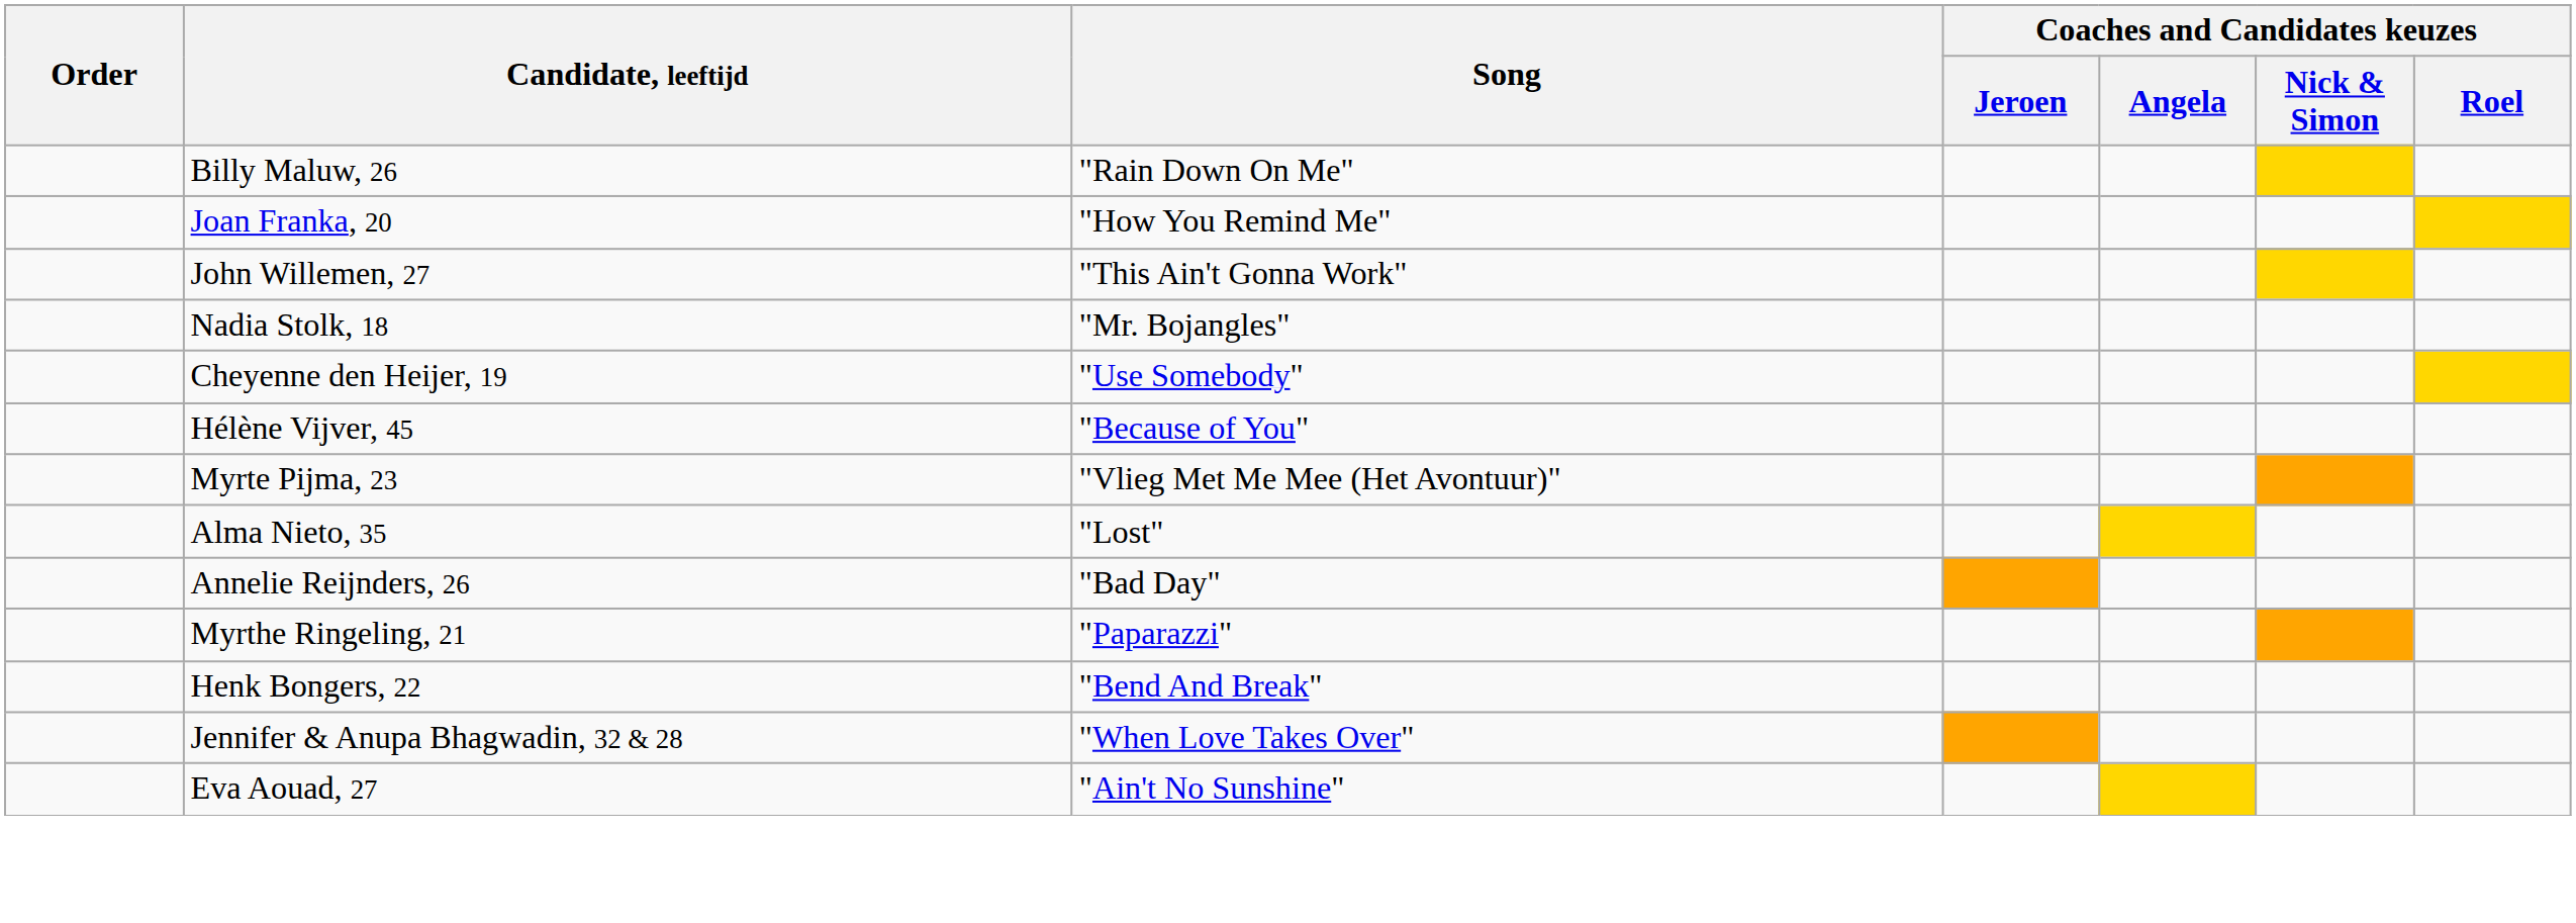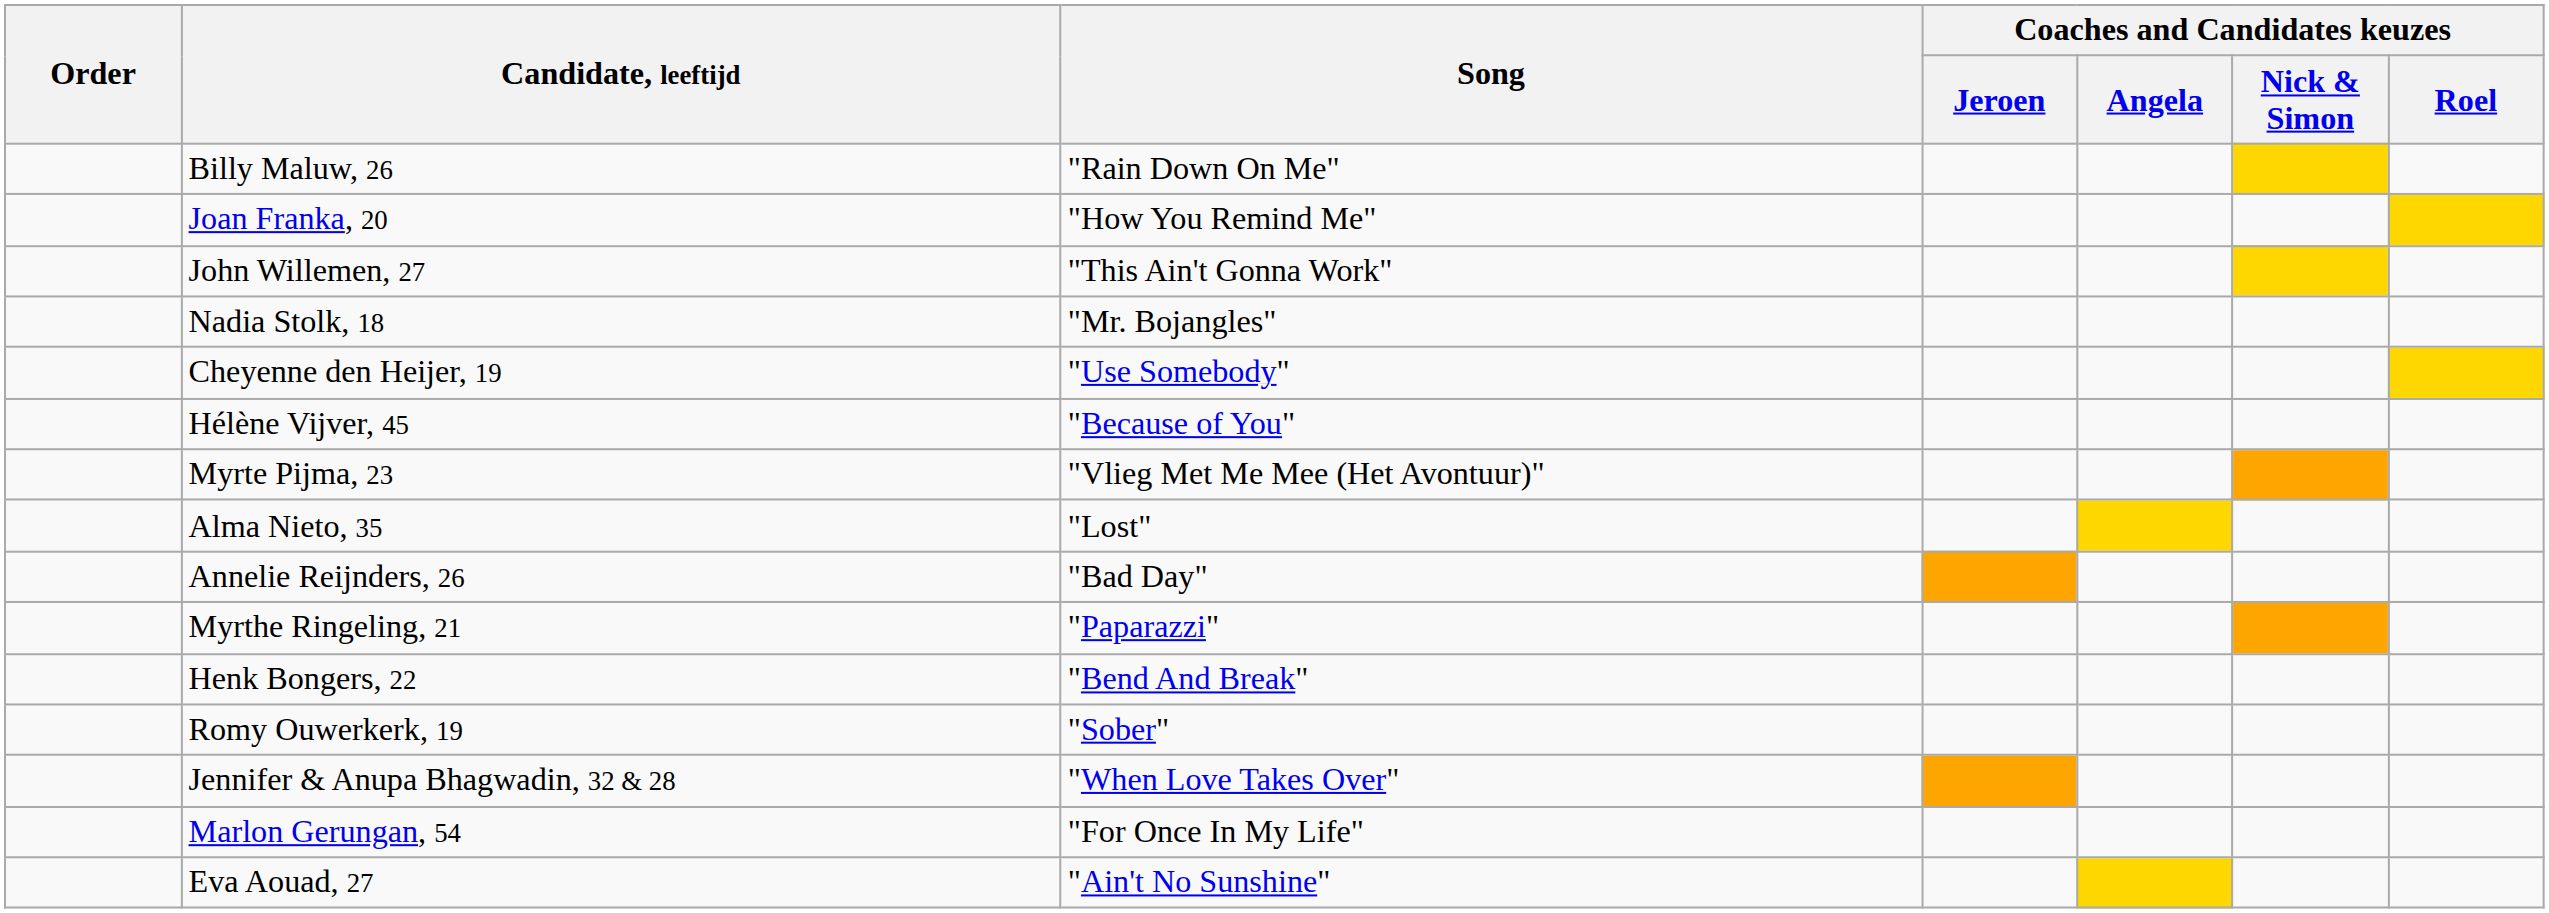 <table class="wikitable" style="width:100%;">
 <tr>
 <th rowspan="2">Order</th>
 <th rowspan="2">Candidate, <small>leeftijd</small></th>
 <th rowspan="2">Song</th>
 <th colspan="4">Coaches and Candidates keuzes</th>
 </tr>
 <tr>
 <th width="70"><a href='#'>Jeroen</a></th>
 <th width="70"><a href='#'>Angela</a></th>
 <th width="70"><a href='#'>Nick & Simon</a></th>
 <th width="70"><a href='#'>Roel</a></th>
 </tr>
 <tr>
 <td></td>
 <td>Billy Maluw, <small>26</small></td>
 <td>"Rain Down On Me"</td>
 <td></td>
 <td style="text-align:center;"></td>
 <td style="background:gold;text-align:center;"></td>
 <td></td>
 </tr>
 <tr>
 <td></td>
 <td><a href='#'>Joan Franka</a>, <small>20</small></td>
 <td>"How You Remind Me"</td>
 <td style="text-align:center;"></td>
 <td></td>
 <td></td>
 <td style="background:gold;text-align:center;"></td>
 </tr>
 <tr>
 <td></td>
 <td>John Willemen, <small>27</small></td>
 <td>"This Ain't Gonna Work"</td>
 <td style="text-align:center;"></td>
 <td style="text-align:center;"></td>
 <td style="background:gold;text-align:center;"></td>
 <td style="text-align:center;"></td>
 </tr>
 <tr>
 <td></td>
 <td>Nadia Stolk, <small>18</small></td>
 <td>"Mr. Bojangles"</td>
 <td></td>
 <td></td>
 <td></td>
 <td></td>
 </tr>
 <tr>
 <td></td>
 <td>Cheyenne den Heijer, <small>19</small></td>
 <td>"<a href='#'>Use Somebody</a>"</td>
 <td style="text-align:center;"></td>
 <td style="text-align:center;"></td>
 <td></td>
 <td style="background:gold;text-align:center;"></td>
 </tr>
 <tr>
 <td></td>
 <td>Hélène Vijver, <small>45</small></td>
 <td>"<a href='#'>Because of You</a>"</td>
 <td></td>
 <td></td>
 <td></td>
 <td></td>
 </tr>
 <tr>
 <td></td>
 <td>Myrte Pijma, <small>23</small></td>
 <td>"Vlieg Met Me Mee (Het Avontuur)"</td>
 <td></td>
 <td></td>
 <td style="background:orange;text-align:center;"></td>
 <td></td>
 </tr>
 <tr>
 <td></td>
 <td>Alma Nieto, <small>35</small></td>
 <td>"Lost"</td>
 <td style="text-align:center;"></td>
 <td style="background:gold;text-align:center;"></td>
 <td style="text-align:center;"></td>
 <td></td>
 </tr>
 <tr>
 <td></td>
 <td>Annelie Reijnders, <small>26</small></td>
 <td>"Bad Day"</td>
 <td style="background:orange;text-align:center;"></td>
 <td></td>
 <td></td>
 <td></td>
 </tr>
 <tr>
 <td></td>
 <td>Myrthe Ringeling, <small>21</small></td>
 <td>"<a href='#'>Paparazzi</a>"</td>
 <td></td>
 <td></td>
 <td style="background:orange;text-align:center;"></td>
 <td></td>
 </tr>
 <tr>
 <td></td>
 <td>Henk Bongers, <small>22</small></td>
 <td>"<a href='#'>Bend And Break</a>"</td>
 <td></td>
 <td></td>
 <td></td>
 <td></td>
 </tr>
 <tr>
 <td></td>
+<td>Romy Ouwerkerk, <small>19</small></td>
+<td>"<a href='#'>Sober</a>"</td>
+<td></td>
+<td></td>
+<td></td>
+<td></td>
+</tr>
+<tr>
+<td></td>
 <td>Jennifer & Anupa Bhagwadin, <small>32 & 28</small></td>
 <td>"<a href='#'>When Love Takes Over</a>"</td>
 <td style="background:orange;text-align:center;"></td>
+<td></td>
+<td></td>
+<td></td>
+</tr>
+<tr>
+<td></td>
+<td><a href='#'>Marlon Gerungan</a>, <small>54</small></td>
+<td>"For Once In My Life"</td>
+<td></td>
 <td></td>
 <td></td>
 <td></td>
 </tr>
 <tr>
 <td></td>
 <td>Eva Aouad, <small>27</small></td>
 <td>"<a href='#'>Ain't No Sunshine</a>"</td>
 <td style="text-align:center;"></td>
 <td style="background:gold;text-align:center;"></td>
 <td style="text-align:center;"></td>
 <td style="text-align:center;"></td>
 </tr>
 </table>
